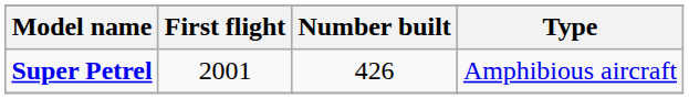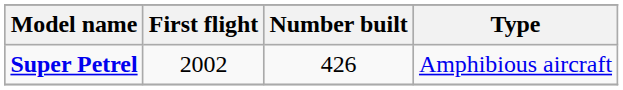 <table class="wikitable" align=center style="font-size:90%;">
 <tr>
 </tr>
 <tr style="background:#efefef;">
 <th>Model name</th>
 <th>First flight</th>
 <th>Number built</th>
 <th>Type</th>
 </tr>
 <tr>
 <td align=left><strong><a href='#'>Super Petrel</a></strong></td>
-<td align=center>2001</td>
+<td align=center>2002</td>
 <td align=center>426</td>
 <td align=left><a href='#'>Amphibious aircraft</a></td>
 </tr>
 <tr>
 </tr>
 </table>
